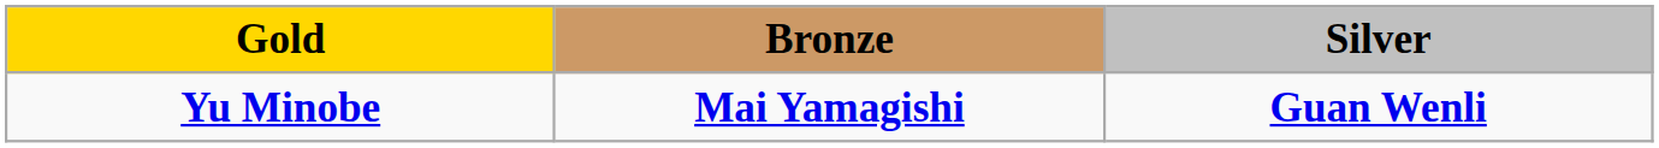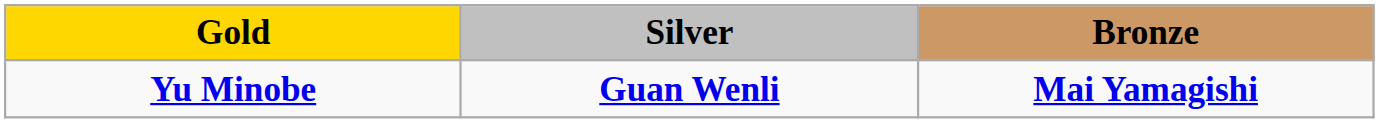 <table class="wikitable" style="text-align:center">
 <tr align="center">
 <td width=200 bgcolor=gold><strong>Gold</strong></td>
+<td width=200 bgcolor=silver><strong>Silver</strong></td>
 <td width=200 bgcolor=CC9966><strong>Bronze</strong></td>
-<td width=200 bgcolor=silver><strong>Silver</strong></td>
 </tr>
 <tr>
 <td><strong><a href='#'>Yu Minobe</a></strong><br><small></small></td>
+<td><strong><a href='#'>Guan Wenli</a></strong><br><small></small></td>
 <td><strong><a href='#'>Mai Yamagishi</a></strong><br><small></small></td>
-<td><strong><a href='#'>Guan Wenli</a></strong><br><small></small></td>
 </tr>
 </table>
